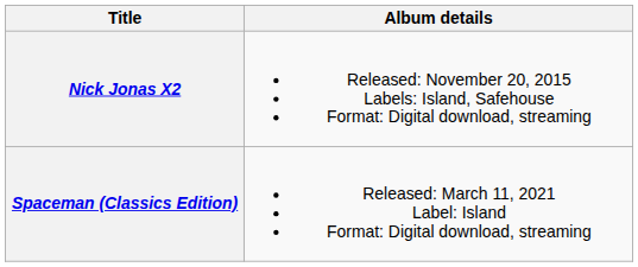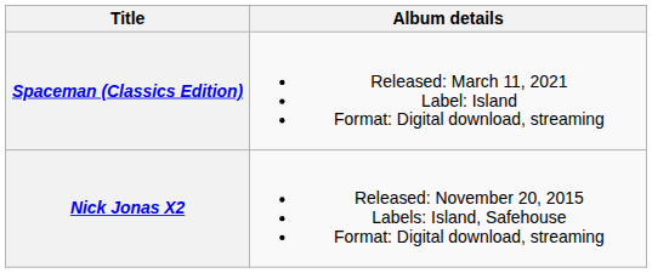 <table class="wikitable plainrowheaders" style="text-align:center;" border="1">
 <tr>
 <th scope="col" style="width:14em;">Title</th>
 <th scope="col" style="width:23em;">Album details</th>
 </tr>
 <tr>
+<th scope="row"><em><a href='#'>Spaceman (Classics Edition)</a></em></th>
+<td><br><ul><li>Released: March 11, 2021</li><li>Label: Island</li><li>Format: Digital download, streaming</li></ul></td>
+</tr>
+<tr>
 <th scope="row"><em><a href='#'>Nick Jonas X2</a></em></th>
 <td><br><ul><li>Released: November 20, 2015 </li><li>Labels: Island, Safehouse</li><li>Format: Digital download, streaming</li></ul></td>
 </tr>
-<tr>
-<th scope="row"><em><a href='#'>Spaceman (Classics Edition)</a></em></th>
-<td><br><ul><li>Released: March 11, 2021</li><li>Label: Island</li><li>Format: Digital download, streaming</li></ul></td>
-</tr>
 </table>
